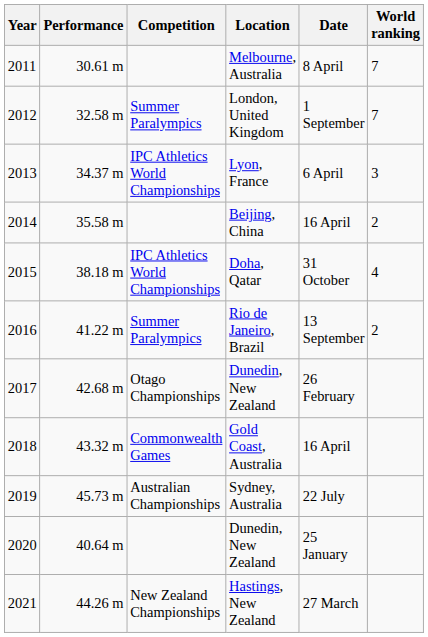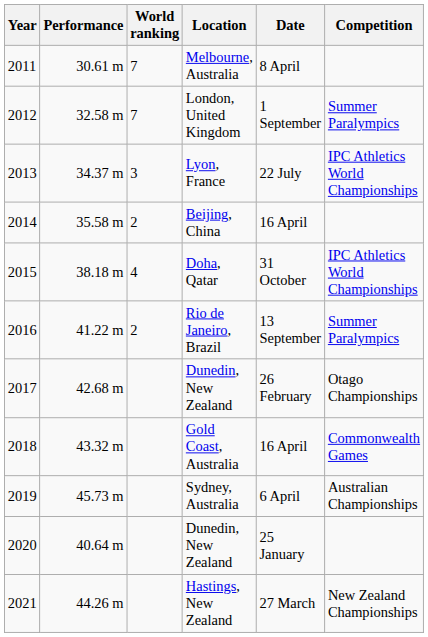 <table class="wikitable" style="font-size:95%;" width="60%">
 <tr>
 <th>Year</th>
 <th>Performance</th>
-<th>Competition</th>
+<th>World<br>ranking</th>
 <th>Location</th>
 <th>Date</th>
-<th>World<br>ranking</th>
+<th>Competition</th>
 </tr>
 <tr>
 <td>2011</td>
 <td style="text-align:right;">30.61 m</td>
-<td></td>
+<td>7</td>
 <td><a href='#'>Melbourne</a>, Australia</td>
 <td>8 April</td>
-<td>7</td>
+<td></td>
 </tr>
 <tr>
 <td>2012</td>
 <td style="text-align:right;">32.58 m</td>
-<td><a href='#'>Summer Paralympics</a></td>
+<td>7</td>
 <td>London, United Kingdom</td>
 <td>1 September</td>
-<td>7</td>
+<td><a href='#'>Summer Paralympics</a></td>
 </tr>
 <tr>
 <td>2013</td>
 <td style="text-align:right;">34.37 m</td>
+<td>3</td>
+<td><a href='#'>Lyon</a>, France</td>
+<td>22 July</td>
 <td><a href='#'>IPC Athletics World Championships</a></td>
-<td><a href='#'>Lyon</a>, France</td>
-<td>6 April</td>
-<td>3</td>
 </tr>
 <tr>
 <td>2014</td>
 <td style="text-align:right;">35.58 m</td>
-<td></td>
+<td>2</td>
 <td><a href='#'>Beijing</a>, China</td>
 <td>16 April</td>
-<td>2</td>
+<td></td>
 </tr>
 <tr>
 <td>2015</td>
 <td style="text-align:right;">38.18 m</td>
-<td><a href='#'>IPC Athletics World Championships</a></td>
+<td>4</td>
 <td><a href='#'>Doha</a>, Qatar</td>
 <td>31 October</td>
-<td>4</td>
+<td><a href='#'>IPC Athletics World Championships</a></td>
 </tr>
 <tr>
 <td>2016</td>
 <td style="text-align:right;">41.22 m</td>
-<td><a href='#'>Summer Paralympics</a></td>
+<td>2</td>
 <td><a href='#'>Rio de Janeiro</a>, Brazil</td>
 <td>13 September</td>
-<td>2</td>
+<td><a href='#'>Summer Paralympics</a></td>
 </tr>
 <tr>
 <td>2017</td>
 <td style="text-align:right;">42.68 m</td>
-<td>Otago Championships</td>
+<td></td>
 <td><a href='#'>Dunedin</a>, New Zealand</td>
 <td>26 February</td>
-<td></td>
+<td>Otago Championships</td>
 </tr>
 <tr>
 <td>2018</td>
 <td style="text-align:right;">43.32 m</td>
-<td><a href='#'>Commonwealth Games</a></td>
+<td></td>
 <td><a href='#'>Gold Coast</a>, Australia</td>
 <td>16 April</td>
-<td></td>
+<td><a href='#'>Commonwealth Games</a></td>
 </tr>
 <tr>
 <td>2019</td>
 <td style="text-align:right;">45.73 m</td>
+<td></td>
+<td>Sydney, Australia</td>
+<td>6 April</td>
 <td>Australian Championships</td>
-<td>Sydney, Australia</td>
-<td>22 July</td>
-<td></td>
 </tr>
 <tr>
 <td>2020</td>
 <td style="text-align:right;">40.64 m</td>
 <td></td>
 <td>Dunedin, New Zealand</td>
 <td>25 January</td>
 <td></td>
 </tr>
 <tr>
 <td>2021</td>
 <td style="text-align:right;">44.26 m</td>
-<td>New Zealand Championships</td>
+<td></td>
 <td><a href='#'>Hastings</a>, New Zealand</td>
 <td>27 March</td>
-<td></td>
+<td>New Zealand Championships</td>
 </tr>
 </table>
